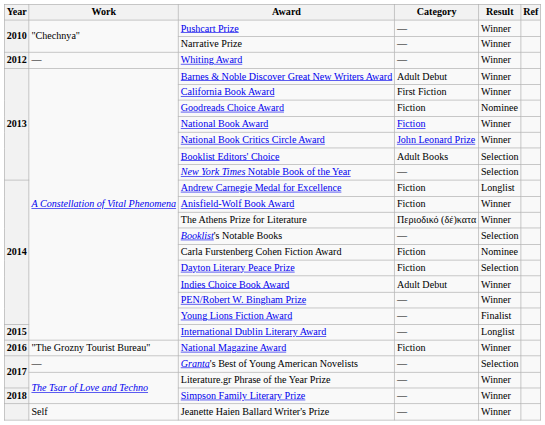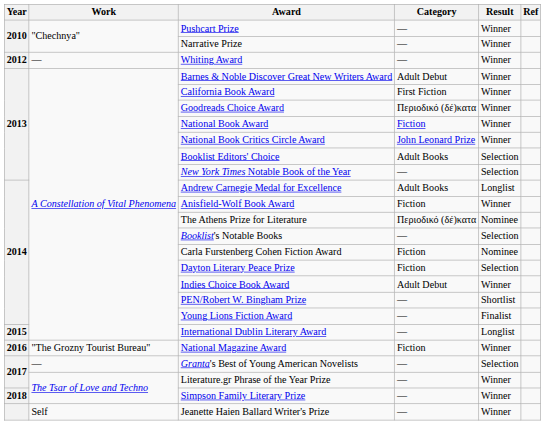 <table class="wikitable sortable">
 <tr>
 <th>Year</th>
 <th>Work</th>
 <th>Award</th>
 <th>Category</th>
 <th>Result</th>
 <th>Ref</th>
 </tr>
 <tr>
 <th rowspan="2">2010</th>
 <td rowspan="2">"Chechnya"</td>
 <td><a href='#'>Pushcart Prize</a></td>
 <td>—</td>
 <td>Winner</td>
 <td></td>
 </tr>
 <tr>
 <td>Narrative Prize</td>
 <td>—</td>
 <td>Winner</td>
 <td></td>
 </tr>
 <tr>
 <th>2012</th>
 <td>—</td>
 <td><a href='#'>Whiting Award</a></td>
 <td>—</td>
 <td>Winner</td>
 <td></td>
 </tr>
 <tr>
 <th rowspan="7">2013</th>
 <td rowspan="17"><em><a href='#'>A Constellation of Vital Phenomena</a></em></td>
 <td><a href='#'>Barnes & Noble Discover Great New Writers Award</a></td>
 <td>Adult Debut</td>
 <td>Winner</td>
 <td></td>
 </tr>
 <tr>
 <td><a href='#'>California Book Award</a></td>
 <td>First Fiction</td>
 <td>Winner</td>
 <td></td>
 </tr>
 <tr>
 <td><a href='#'>Goodreads Choice Award</a></td>
-<td>Fiction</td>
-<td>Nominee</td>
+<td>Περιοδικό (δέ)κατα</td>
+<td>Winner</td>
 <td></td>
 </tr>
 <tr>
 <td><a href='#'>National Book Award</a></td>
 <td><a href='#'>Fiction</a></td>
 <td>Winner</td>
 <td></td>
 </tr>
 <tr>
 <td><a href='#'>National Book Critics Circle Award</a></td>
 <td><a href='#'>John Leonard Prize</a></td>
 <td>Winner</td>
 <td></td>
 </tr>
 <tr>
 <td><a href='#'>Booklist Editors' Choice</a></td>
 <td>Adult Books</td>
 <td>Selection</td>
 <td></td>
 </tr>
 <tr>
 <td><a href='#'><em>New York Times</em> Notable Book of the Year</a></td>
 <td>—</td>
 <td>Selection</td>
 <td></td>
 </tr>
 <tr>
 <th rowspan="9">2014</th>
 <td><a href='#'>Andrew Carnegie Medal for Excellence</a></td>
-<td>Fiction</td>
+<td>Adult Books</td>
 <td>Longlist</td>
 <td></td>
 </tr>
 <tr>
 <td><a href='#'>Anisfield-Wolf Book Award</a></td>
 <td>Fiction</td>
 <td>Winner</td>
 <td></td>
 </tr>
 <tr>
 <td>The Athens Prize for Literature</td>
 <td>Περιοδικό (δέ)κατα</td>
-<td>Winner</td>
+<td>Nominee</td>
 <td></td>
 </tr>
 <tr>
 <td><em><a href='#'>Booklist</a></em>'s Notable Books</td>
 <td>—</td>
 <td>Selection</td>
 <td></td>
 </tr>
 <tr>
 <td>Carla Furstenberg Cohen Fiction Award</td>
 <td>Fiction</td>
 <td>Nominee</td>
 <td></td>
 </tr>
 <tr>
 <td><a href='#'>Dayton Literary Peace Prize</a></td>
 <td>Fiction</td>
 <td>Selection</td>
 <td></td>
 </tr>
 <tr>
 <td><a href='#'>Indies Choice Book Award</a></td>
 <td>Adult Debut</td>
 <td>Winner</td>
 <td></td>
 </tr>
 <tr>
 <td><a href='#'>PEN/Robert W. Bingham Prize</a></td>
 <td>—</td>
-<td>Winner</td>
+<td>Shortlist</td>
 <td></td>
 </tr>
 <tr>
 <td><a href='#'>Young Lions Fiction Award</a></td>
 <td>—</td>
 <td>Finalist</td>
 <td></td>
 </tr>
 <tr>
 <th>2015</th>
 <td><a href='#'>International Dublin Literary Award</a></td>
 <td>—</td>
 <td>Longlist</td>
 <td></td>
 </tr>
 <tr>
 <th>2016</th>
 <td>"The Grozny Tourist Bureau"</td>
 <td><a href='#'>National Magazine Award</a></td>
 <td>Fiction</td>
 <td>Winner</td>
 <td></td>
 </tr>
 <tr>
 <th rowspan="2">2017</th>
 <td>—</td>
 <td><em><a href='#'>Granta</a></em>'s Best of Young American Novelists</td>
 <td>—</td>
 <td>Selection</td>
 <td></td>
 </tr>
 <tr>
 <td rowspan="2"><em><a href='#'>The Tsar of Love and Techno</a></em></td>
 <td>Literature.gr Phrase of the Year Prize</td>
 <td>—</td>
 <td>Winner</td>
 <td></td>
 </tr>
 <tr>
 <th>2018</th>
 <td><a href='#'>Simpson Family Literary Prize</a></td>
 <td>—</td>
 <td>Winner</td>
 <td></td>
 </tr>
 <tr>
 <th></th>
 <td>Self</td>
 <td>Jeanette Haien Ballard Writer's Prize</td>
 <td>—</td>
 <td>Winner</td>
 <td></td>
 </tr>
 </table>
